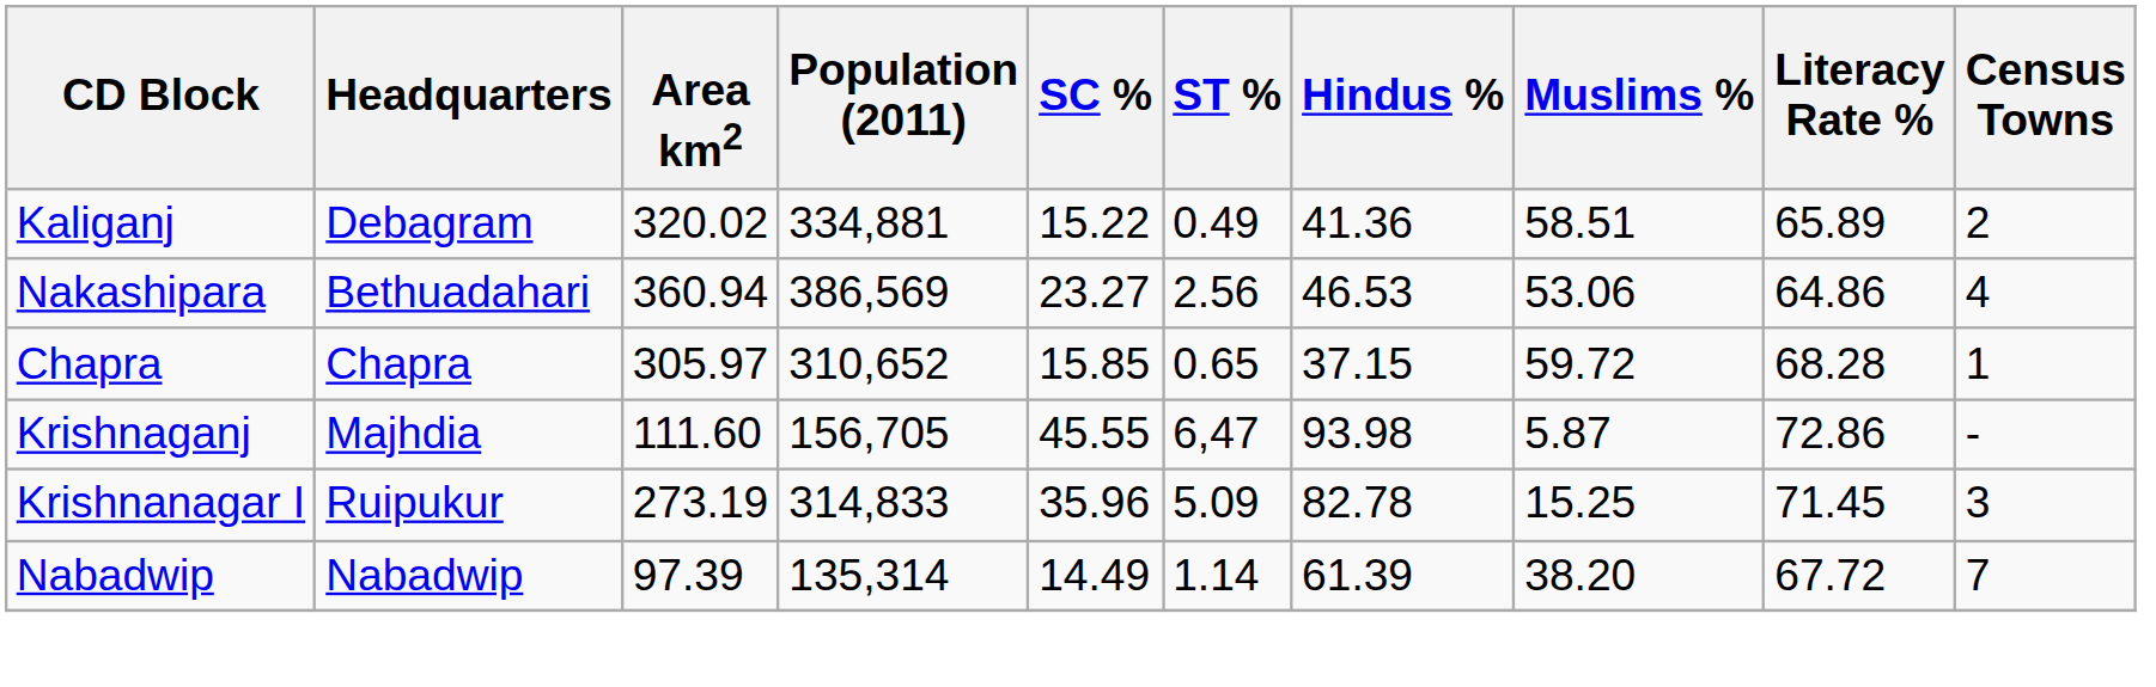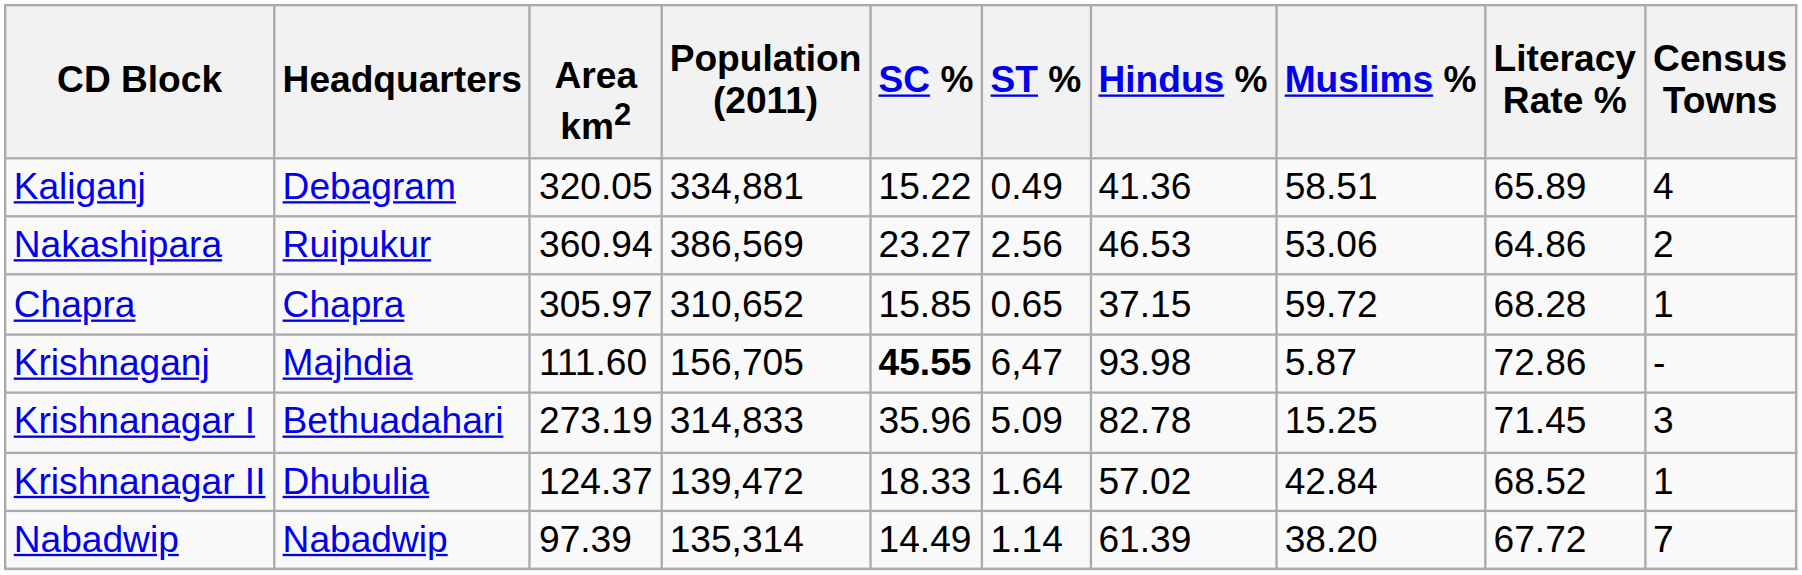 <table class="wikitable sortable">
 <tr>
 <th>CD Block</th>
 <th>Headquarters</th>
 <th><br>Area<br>km<sup>2</sup></th>
 <th>Population<br>(2011)</th>
 <th><a href='#'>SC</a> %</th>
 <th><a href='#'>ST</a> %</th>
 <th><a href='#'>Hindus</a> %</th>
 <th><a href='#'>Muslims</a> %</th>
 <th>Literacy<br> Rate %</th>
 <th>Census<br>Towns</th>
 </tr>
 <tr>
 <td><a href='#'>Kaliganj</a></td>
 <td><a href='#'>Debagram</a></td>
-<td>320.02</td>
+<td>320.05</td>
 <td>334,881</td>
 <td>15.22</td>
 <td>0.49</td>
 <td>41.36</td>
 <td>58.51</td>
 <td>65.89</td>
-<td>2</td>
+<td>4</td>
 </tr>
 <tr>
 <td><a href='#'>Nakashipara</a></td>
-<td><a href='#'>Bethuadahari</a></td>
+<td><a href='#'>Ruipukur</a></td>
 <td>360.94</td>
 <td>386,569</td>
 <td>23.27</td>
 <td>2.56</td>
 <td>46.53</td>
 <td>53.06</td>
 <td>64.86</td>
-<td>4</td>
+<td>2</td>
 </tr>
 <tr>
 <td><a href='#'>Chapra</a></td>
 <td><a href='#'>Chapra</a></td>
 <td>305.97</td>
 <td>310,652</td>
 <td>15.85</td>
 <td>0.65</td>
 <td>37.15</td>
 <td>59.72</td>
 <td>68.28</td>
 <td>1</td>
 </tr>
 <tr>
 <td><a href='#'>Krishnaganj</a></td>
 <td><a href='#'>Majhdia</a></td>
 <td>111.60</td>
 <td>156,705</td>
-<td>45.55</td>
+<td><strong>45.55</strong></td>
 <td>6,47</td>
 <td>93.98</td>
 <td>5.87</td>
 <td>72.86</td>
 <td>-</td>
 </tr>
 <tr>
 <td><a href='#'>Krishnanagar I</a></td>
-<td><a href='#'>Ruipukur</a></td>
+<td><a href='#'>Bethuadahari</a></td>
 <td>273.19</td>
 <td>314,833</td>
 <td>35.96</td>
 <td>5.09</td>
 <td>82.78</td>
 <td>15.25</td>
 <td>71.45</td>
 <td>3</td>
+</tr>
+<tr>
+<td><a href='#'>Krishnanagar II</a></td>
+<td><a href='#'>Dhubulia</a></td>
+<td>124.37</td>
+<td>139,472</td>
+<td>18.33</td>
+<td>1.64</td>
+<td>57.02</td>
+<td>42.84</td>
+<td>68.52</td>
+<td>1</td>
 </tr>
 <tr>
 <td><a href='#'>Nabadwip</a></td>
 <td><a href='#'>Nabadwip</a></td>
 <td>97.39</td>
 <td>135,314</td>
 <td>14.49</td>
 <td>1.14</td>
 <td>61.39</td>
 <td>38.20</td>
 <td>67.72</td>
 <td>7</td>
 </tr>
 <tr>
 </tr>
 </table>
